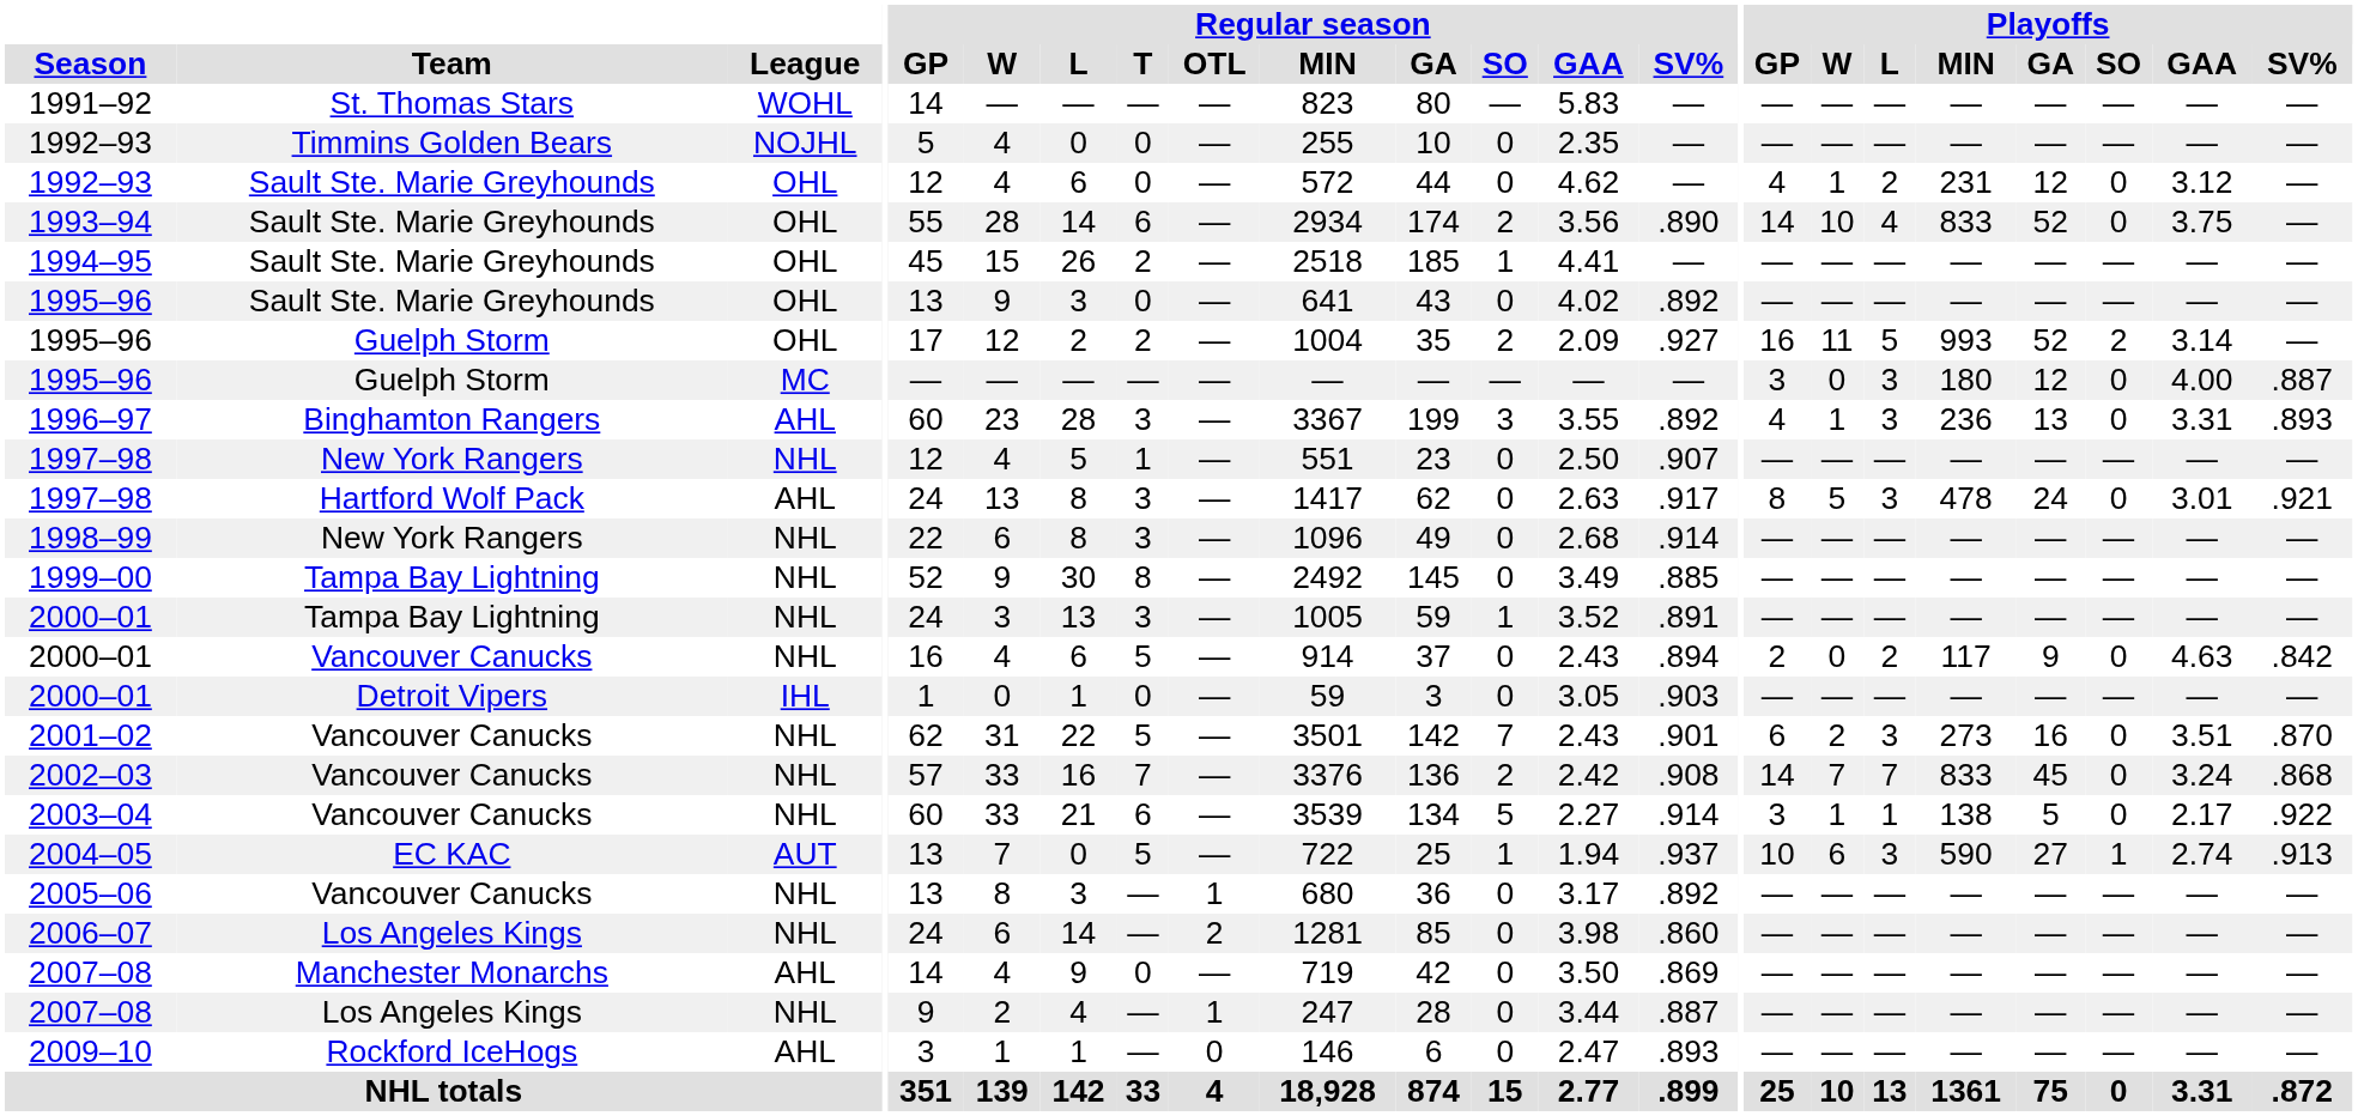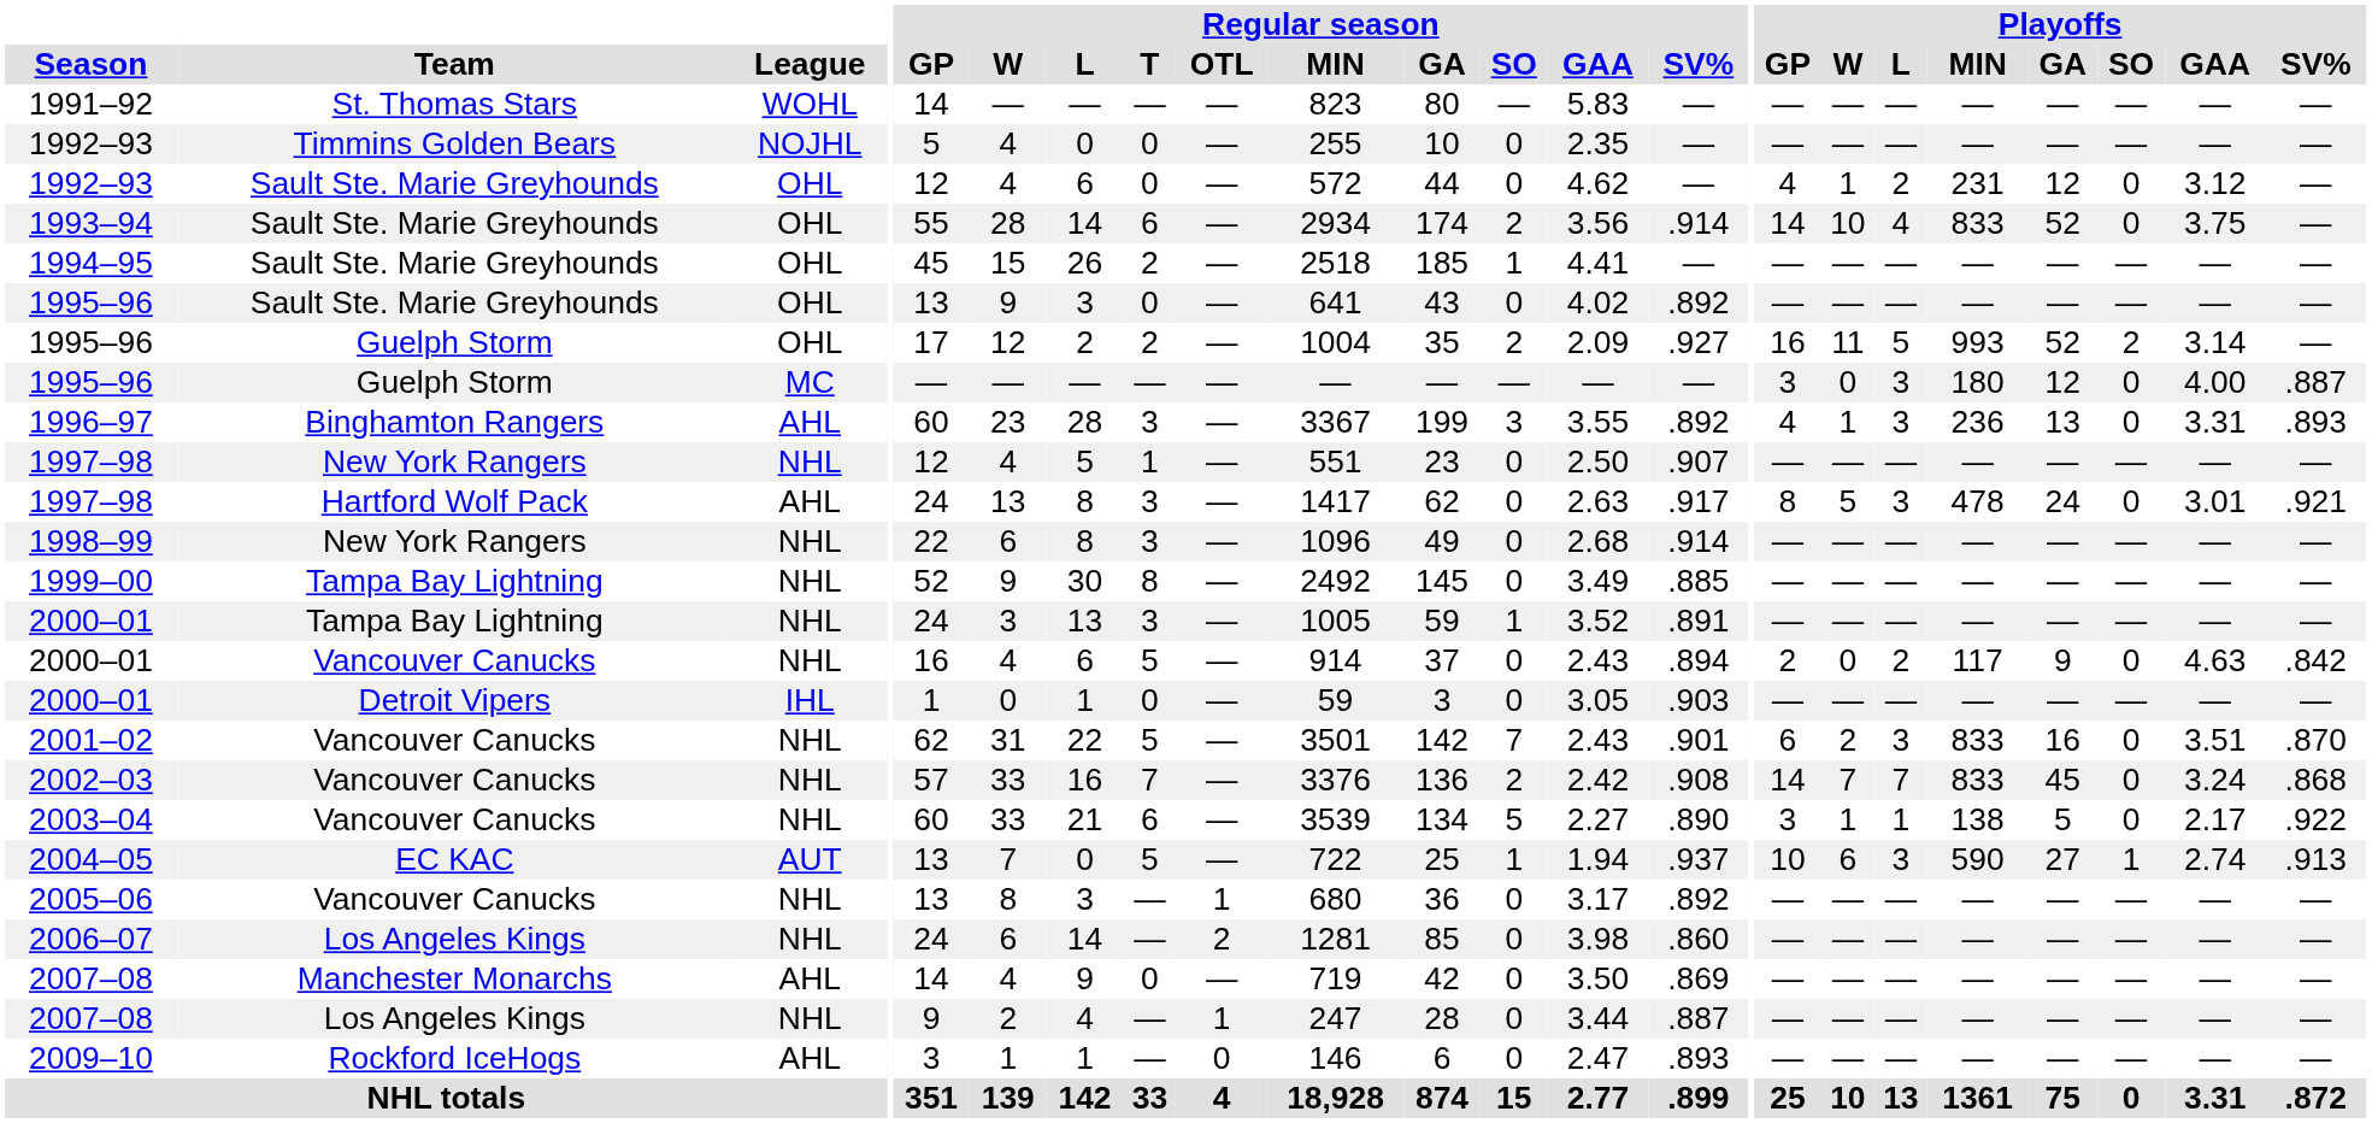 <table border="0" cellpadding="1" cellspacing="0" style="width:75%; text-align:center;">
 <tr bgcolor="#e0e0e0">
 <th colspan="3" bgcolor="#ffffff"></th>
 <th rowspan="99" bgcolor="#ffffff"></th>
 <th colspan="10" bgcolor="#e0e0e0"><a href='#'>Regular season</a></th>
 <th rowspan="99" bgcolor="#ffffff"></th>
 <th colspan="8" bgcolor="#e0e0e0"><a href='#'>Playoffs</a></th>
 </tr>
 <tr bgcolor="#e0e0e0">
 <th><a href='#'>Season</a></th>
 <th>Team</th>
 <th>League</th>
 <th>GP</th>
 <th>W</th>
 <th>L</th>
 <th>T</th>
 <th>OTL</th>
 <th>MIN</th>
 <th>GA</th>
 <th><a href='#'>SO</a></th>
 <th><a href='#'>GAA</a></th>
 <th><a href='#'>SV%</a></th>
 <th>GP</th>
 <th>W</th>
 <th>L</th>
 <th>MIN</th>
 <th>GA</th>
 <th>SO</th>
 <th>GAA</th>
 <th>SV%</th>
 </tr>
 <tr>
 <td>1991–92</td>
 <td><a href='#'>St. Thomas Stars</a></td>
 <td><a href='#'>WOHL</a></td>
 <td>14</td>
 <td>—</td>
 <td>—</td>
 <td>—</td>
 <td>—</td>
 <td>823</td>
 <td>80</td>
 <td>—</td>
 <td>5.83</td>
 <td>—</td>
 <td>—</td>
 <td>—</td>
 <td>—</td>
 <td>—</td>
 <td>—</td>
 <td>—</td>
 <td>—</td>
 <td>—</td>
 </tr>
 <tr bgcolor="#f0f0f0">
 <td>1992–93</td>
 <td><a href='#'>Timmins Golden Bears</a></td>
 <td><a href='#'>NOJHL</a></td>
 <td>5</td>
 <td>4</td>
 <td>0</td>
 <td>0</td>
 <td>—</td>
 <td>255</td>
 <td>10</td>
 <td>0</td>
 <td>2.35</td>
 <td>—</td>
 <td>—</td>
 <td>—</td>
 <td>—</td>
 <td>—</td>
 <td>—</td>
 <td>—</td>
 <td>—</td>
 <td>—</td>
 </tr>
 <tr>
 <td><a href='#'>1992–93</a></td>
 <td><a href='#'>Sault Ste. Marie Greyhounds</a></td>
 <td><a href='#'>OHL</a></td>
 <td>12</td>
 <td>4</td>
 <td>6</td>
 <td>0</td>
 <td>—</td>
 <td>572</td>
 <td>44</td>
 <td>0</td>
 <td>4.62</td>
 <td>—</td>
 <td>4</td>
 <td>1</td>
 <td>2</td>
 <td>231</td>
 <td>12</td>
 <td>0</td>
 <td>3.12</td>
 <td>—</td>
 </tr>
 <tr bgcolor="#f0f0f0">
 <td><a href='#'>1993–94</a></td>
 <td>Sault Ste. Marie Greyhounds</td>
 <td>OHL</td>
 <td>55</td>
 <td>28</td>
 <td>14</td>
 <td>6</td>
 <td>—</td>
 <td>2934</td>
 <td>174</td>
 <td>2</td>
 <td>3.56</td>
-<td>.890</td>
+<td>.914</td>
 <td>14</td>
 <td>10</td>
 <td>4</td>
 <td>833</td>
 <td>52</td>
 <td>0</td>
 <td>3.75</td>
 <td>—</td>
 </tr>
 <tr>
 <td><a href='#'>1994–95</a></td>
 <td>Sault Ste. Marie Greyhounds</td>
 <td>OHL</td>
 <td>45</td>
 <td>15</td>
 <td>26</td>
 <td>2</td>
 <td>—</td>
 <td>2518</td>
 <td>185</td>
 <td>1</td>
 <td>4.41</td>
 <td>—</td>
 <td>—</td>
 <td>—</td>
 <td>—</td>
 <td>—</td>
 <td>—</td>
 <td>—</td>
 <td>—</td>
 <td>—</td>
 </tr>
 <tr bgcolor="#f0f0f0">
 <td><a href='#'>1995–96</a></td>
 <td>Sault Ste. Marie Greyhounds</td>
 <td>OHL</td>
 <td>13</td>
 <td>9</td>
 <td>3</td>
 <td>0</td>
 <td>—</td>
 <td>641</td>
 <td>43</td>
 <td>0</td>
 <td>4.02</td>
 <td>.892</td>
 <td>—</td>
 <td>—</td>
 <td>—</td>
 <td>—</td>
 <td>—</td>
 <td>—</td>
 <td>—</td>
 <td>—</td>
 </tr>
 <tr>
 <td>1995–96</td>
 <td><a href='#'>Guelph Storm</a></td>
 <td>OHL</td>
 <td>17</td>
 <td>12</td>
 <td>2</td>
 <td>2</td>
 <td>—</td>
 <td>1004</td>
 <td>35</td>
 <td>2</td>
 <td>2.09</td>
 <td>.927</td>
 <td>16</td>
 <td>11</td>
 <td>5</td>
 <td>993</td>
 <td>52</td>
 <td>2</td>
 <td>3.14</td>
 <td>—</td>
 </tr>
 <tr bgcolor="#f0f0f0">
 <td><a href='#'>1995–96</a></td>
 <td>Guelph Storm</td>
 <td><a href='#'>MC</a></td>
 <td>—</td>
 <td>—</td>
 <td>—</td>
 <td>—</td>
 <td>—</td>
 <td>—</td>
 <td>—</td>
 <td>—</td>
 <td>—</td>
 <td>—</td>
 <td>3</td>
 <td>0</td>
 <td>3</td>
 <td>180</td>
 <td>12</td>
 <td>0</td>
 <td>4.00</td>
 <td>.887</td>
 </tr>
 <tr>
 <td><a href='#'>1996–97</a></td>
 <td><a href='#'>Binghamton Rangers</a></td>
 <td><a href='#'>AHL</a></td>
 <td>60</td>
 <td>23</td>
 <td>28</td>
 <td>3</td>
 <td>—</td>
 <td>3367</td>
 <td>199</td>
 <td>3</td>
 <td>3.55</td>
 <td>.892</td>
 <td>4</td>
 <td>1</td>
 <td>3</td>
 <td>236</td>
 <td>13</td>
 <td>0</td>
 <td>3.31</td>
 <td>.893</td>
 </tr>
 <tr bgcolor="#f0f0f0">
 <td><a href='#'>1997–98</a></td>
 <td><a href='#'>New York Rangers</a></td>
 <td><a href='#'>NHL</a></td>
 <td>12</td>
 <td>4</td>
 <td>5</td>
 <td>1</td>
 <td>—</td>
 <td>551</td>
 <td>23</td>
 <td>0</td>
 <td>2.50</td>
 <td>.907</td>
 <td>—</td>
 <td>—</td>
 <td>—</td>
 <td>—</td>
 <td>—</td>
 <td>—</td>
 <td>—</td>
 <td>—</td>
 </tr>
 <tr>
 <td><a href='#'>1997–98</a></td>
 <td><a href='#'>Hartford Wolf Pack</a></td>
 <td>AHL</td>
 <td>24</td>
 <td>13</td>
 <td>8</td>
 <td>3</td>
 <td>—</td>
 <td>1417</td>
 <td>62</td>
 <td>0</td>
 <td>2.63</td>
 <td>.917</td>
 <td>8</td>
 <td>5</td>
 <td>3</td>
 <td>478</td>
 <td>24</td>
 <td>0</td>
 <td>3.01</td>
 <td>.921</td>
 </tr>
 <tr bgcolor="#f0f0f0">
 <td><a href='#'>1998–99</a></td>
 <td>New York Rangers</td>
 <td>NHL</td>
 <td>22</td>
 <td>6</td>
 <td>8</td>
 <td>3</td>
 <td>—</td>
 <td>1096</td>
 <td>49</td>
 <td>0</td>
 <td>2.68</td>
 <td>.914</td>
 <td>—</td>
 <td>—</td>
 <td>—</td>
 <td>—</td>
 <td>—</td>
 <td>—</td>
 <td>—</td>
 <td>—</td>
 </tr>
 <tr>
 <td><a href='#'>1999–00</a></td>
 <td><a href='#'>Tampa Bay Lightning</a></td>
 <td>NHL</td>
 <td>52</td>
 <td>9</td>
 <td>30</td>
 <td>8</td>
 <td>—</td>
 <td>2492</td>
 <td>145</td>
 <td>0</td>
 <td>3.49</td>
 <td>.885</td>
 <td>—</td>
 <td>—</td>
 <td>—</td>
 <td>—</td>
 <td>—</td>
 <td>—</td>
 <td>—</td>
 <td>—</td>
 </tr>
 <tr bgcolor="#f0f0f0">
 <td><a href='#'>2000–01</a></td>
 <td>Tampa Bay Lightning</td>
 <td>NHL</td>
 <td>24</td>
 <td>3</td>
 <td>13</td>
 <td>3</td>
 <td>—</td>
 <td>1005</td>
 <td>59</td>
 <td>1</td>
 <td>3.52</td>
 <td>.891</td>
 <td>—</td>
 <td>—</td>
 <td>—</td>
 <td>—</td>
 <td>—</td>
 <td>—</td>
 <td>—</td>
 <td>—</td>
 </tr>
 <tr>
 <td>2000–01</td>
 <td><a href='#'>Vancouver Canucks</a></td>
 <td>NHL</td>
 <td>16</td>
 <td>4</td>
 <td>6</td>
 <td>5</td>
 <td>—</td>
 <td>914</td>
 <td>37</td>
 <td>0</td>
 <td>2.43</td>
 <td>.894</td>
 <td>2</td>
 <td>0</td>
 <td>2</td>
 <td>117</td>
 <td>9</td>
 <td>0</td>
 <td>4.63</td>
 <td>.842</td>
 </tr>
 <tr bgcolor="#f0f0f0">
 <td><a href='#'>2000–01</a></td>
 <td><a href='#'>Detroit Vipers</a></td>
 <td><a href='#'>IHL</a></td>
 <td>1</td>
 <td>0</td>
 <td>1</td>
 <td>0</td>
 <td>—</td>
 <td>59</td>
 <td>3</td>
 <td>0</td>
 <td>3.05</td>
 <td>.903</td>
 <td>—</td>
 <td>—</td>
 <td>—</td>
 <td>—</td>
 <td>—</td>
 <td>—</td>
 <td>—</td>
 <td>—</td>
 </tr>
 <tr>
 <td><a href='#'>2001–02</a></td>
 <td>Vancouver Canucks</td>
 <td>NHL</td>
 <td>62</td>
 <td>31</td>
 <td>22</td>
 <td>5</td>
 <td>—</td>
 <td>3501</td>
 <td>142</td>
 <td>7</td>
 <td>2.43</td>
 <td>.901</td>
 <td>6</td>
 <td>2</td>
 <td>3</td>
-<td>273</td>
+<td>833</td>
 <td>16</td>
 <td>0</td>
 <td>3.51</td>
 <td>.870</td>
 </tr>
 <tr bgcolor="#f0f0f0">
 <td><a href='#'>2002–03</a></td>
 <td>Vancouver Canucks</td>
 <td>NHL</td>
 <td>57</td>
 <td>33</td>
 <td>16</td>
 <td>7</td>
 <td>—</td>
 <td>3376</td>
 <td>136</td>
 <td>2</td>
 <td>2.42</td>
 <td>.908</td>
 <td>14</td>
 <td>7</td>
 <td>7</td>
 <td>833</td>
 <td>45</td>
 <td>0</td>
 <td>3.24</td>
 <td>.868</td>
 </tr>
 <tr>
 <td><a href='#'>2003–04</a></td>
 <td>Vancouver Canucks</td>
 <td>NHL</td>
 <td>60</td>
 <td>33</td>
 <td>21</td>
 <td>6</td>
 <td>—</td>
 <td>3539</td>
 <td>134</td>
 <td>5</td>
 <td>2.27</td>
-<td>.914</td>
+<td>.890</td>
 <td>3</td>
 <td>1</td>
 <td>1</td>
 <td>138</td>
 <td>5</td>
 <td>0</td>
 <td>2.17</td>
 <td>.922</td>
 </tr>
 <tr bgcolor="#f0f0f0">
 <td><a href='#'>2004–05</a></td>
 <td><a href='#'>EC KAC</a></td>
 <td><a href='#'>AUT</a></td>
 <td>13</td>
 <td>7</td>
 <td>0</td>
 <td>5</td>
 <td>—</td>
 <td>722</td>
 <td>25</td>
 <td>1</td>
 <td>1.94</td>
 <td>.937</td>
 <td>10</td>
 <td>6</td>
 <td>3</td>
 <td>590</td>
 <td>27</td>
 <td>1</td>
 <td>2.74</td>
 <td>.913</td>
 </tr>
 <tr>
 <td><a href='#'>2005–06</a></td>
 <td>Vancouver Canucks</td>
 <td>NHL</td>
 <td>13</td>
 <td>8</td>
 <td>3</td>
 <td>—</td>
 <td>1</td>
 <td>680</td>
 <td>36</td>
 <td>0</td>
 <td>3.17</td>
 <td>.892</td>
 <td>—</td>
 <td>—</td>
 <td>—</td>
 <td>—</td>
 <td>—</td>
 <td>—</td>
 <td>—</td>
 <td>—</td>
 </tr>
 <tr bgcolor="#f0f0f0">
 <td><a href='#'>2006–07</a></td>
 <td><a href='#'>Los Angeles Kings</a></td>
 <td>NHL</td>
 <td>24</td>
 <td>6</td>
 <td>14</td>
 <td>—</td>
 <td>2</td>
 <td>1281</td>
 <td>85</td>
 <td>0</td>
 <td>3.98</td>
 <td>.860</td>
 <td>—</td>
 <td>—</td>
 <td>—</td>
 <td>—</td>
 <td>—</td>
 <td>—</td>
 <td>—</td>
 <td>—</td>
 </tr>
 <tr>
 <td><a href='#'>2007–08</a></td>
 <td><a href='#'>Manchester Monarchs</a></td>
 <td>AHL</td>
 <td>14</td>
 <td>4</td>
 <td>9</td>
 <td>0</td>
 <td>—</td>
 <td>719</td>
 <td>42</td>
 <td>0</td>
 <td>3.50</td>
 <td>.869</td>
 <td>—</td>
 <td>—</td>
 <td>—</td>
 <td>—</td>
 <td>—</td>
 <td>—</td>
 <td>—</td>
 <td>—</td>
 </tr>
 <tr bgcolor="#f0f0f0">
 <td><a href='#'>2007–08</a></td>
 <td>Los Angeles Kings</td>
 <td>NHL</td>
 <td>9</td>
 <td>2</td>
 <td>4</td>
 <td>—</td>
 <td>1</td>
 <td>247</td>
 <td>28</td>
 <td>0</td>
 <td>3.44</td>
 <td>.887</td>
 <td>—</td>
 <td>—</td>
 <td>—</td>
 <td>—</td>
 <td>—</td>
 <td>—</td>
 <td>—</td>
 <td>—</td>
 </tr>
 <tr>
 <td><a href='#'>2009–10</a></td>
 <td><a href='#'>Rockford IceHogs</a></td>
 <td>AHL</td>
 <td>3</td>
 <td>1</td>
 <td>1</td>
 <td>—</td>
 <td>0</td>
 <td>146</td>
 <td>6</td>
 <td>0</td>
 <td>2.47</td>
 <td>.893</td>
 <td>—</td>
 <td>—</td>
 <td>—</td>
 <td>—</td>
 <td>—</td>
 <td>—</td>
 <td>—</td>
 <td>—</td>
 </tr>
 <tr bgcolor="#e0e0e0">
 <th colspan="3">NHL totals</th>
 <th>351</th>
 <th>139</th>
 <th>142</th>
 <th>33</th>
 <th>4</th>
 <th>18,928</th>
 <th>874</th>
 <th>15</th>
 <th>2.77</th>
 <th>.899</th>
 <th>25</th>
 <th>10</th>
 <th>13</th>
 <th>1361</th>
 <th>75</th>
 <th>0</th>
 <th>3.31</th>
 <th>.872</th>
 </tr>
 </table>
